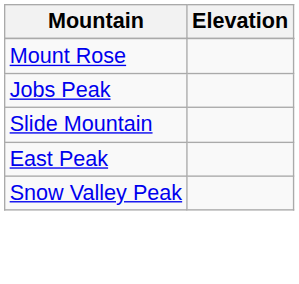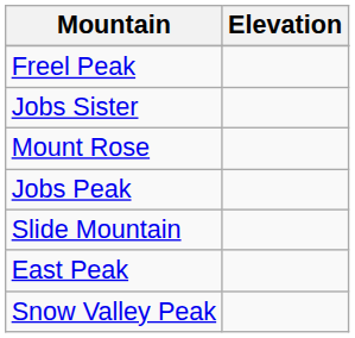 <table class="wikitable sortable">
 <tr>
 <th>Mountain</th>
 <th>Elevation</th>
 </tr>
 <tr class="sorttop">
+</tr>
+<tr>
+<td><a href='#'>Freel Peak</a></td>
+<td></td>
+</tr>
+<tr>
+<td><a href='#'>Jobs Sister</a></td>
+<td></td>
 </tr>
 <tr>
 <td><a href='#'>Mount Rose</a></td>
 <td></td>
 </tr>
 <tr>
 <td><a href='#'>Jobs Peak</a></td>
 <td></td>
 </tr>
 <tr>
 <td><a href='#'>Slide Mountain</a></td>
 <td></td>
 </tr>
 <tr>
 <td><a href='#'>East Peak</a></td>
 <td></td>
 </tr>
 <tr>
 <td><a href='#'>Snow Valley Peak</a></td>
 <td></td>
 </tr>
 </table>
